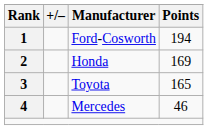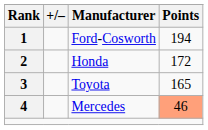 <table class="wikitable" style="font-size: 95%;">
 <tr>
 </tr>
 <tr>
 <th scope="col">Rank</th>
 <th scope="col">+/–</th>
 <th scope="col">Manufacturer</th>
 <th scope="col">Points</th>
 </tr>
 <tr>
 <th scope="row">1</th>
 <td align="left"></td>
 <td> <a href='#'>Ford</a>-<a href='#'>Cosworth</a></td>
 <td align="center">194</td>
 </tr>
 <tr>
 <th scope="row">2</th>
 <td align="left"></td>
 <td> <a href='#'>Honda</a></td>
-<td align="center">169</td>
+<td align="center">172</td>
 </tr>
 <tr>
 <th scope="row">3</th>
 <td align="left"></td>
 <td> <a href='#'>Toyota</a></td>
 <td align="center">165</td>
 </tr>
 <tr>
 <th scope="row">4</th>
 <td align="left"></td>
 <td> <a href='#'>Mercedes</a></td>
-<td align="center">46</td>
+<td align="center" style="background: lightsalmon;">46</td>
 </tr>
 <tr class="sortbottom">
 <td colspan="9"></td>
 </tr>
 </table>
